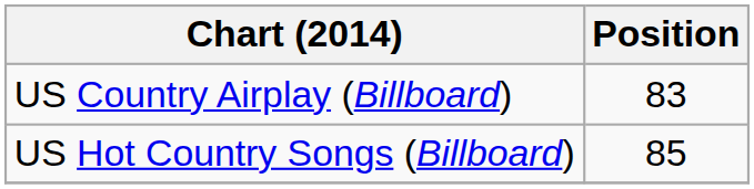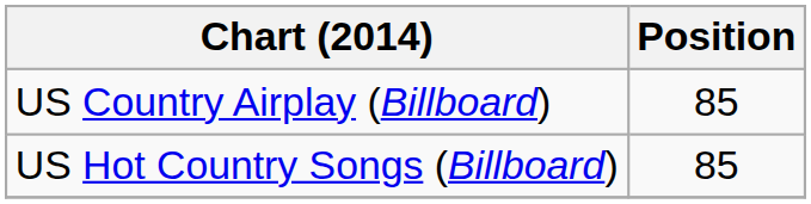 <table class="wikitable sortable">
 <tr>
 <th scope="col">Chart (2014)</th>
 <th scope="col">Position</th>
 </tr>
 <tr>
 <td>US <a href='#'>Country Airplay</a> (<em><a href='#'>Billboard</a></em>)</td>
-<td align="center">83</td>
+<td align="center">85</td>
 </tr>
 <tr>
 <td>US <a href='#'>Hot Country Songs</a> (<em><a href='#'>Billboard</a></em>)</td>
 <td align="center">85</td>
 </tr>
 <tr>
 </tr>
 </table>
